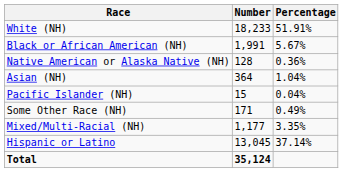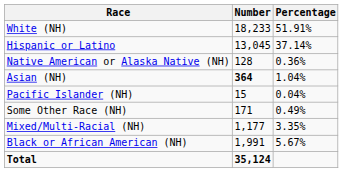 <table class="wikitable">
 <tr>
 <th>Race</th>
 <th>Number</th>
 <th>Percentage</th>
 </tr>
 <tr>
 <td><a href='#'>White</a> (NH)</td>
 <td>18,233</td>
 <td>51.91%</td>
 </tr>
 <tr>
-<td><a href='#'>Black or African American</a> (NH)</td>
-<td>1,991</td>
-<td>5.67%</td>
+<td><a href='#'>Hispanic or Latino</a></td>
+<td>13,045</td>
+<td>37.14%</td>
 </tr>
 <tr>
 <td><a href='#'>Native American</a> or <a href='#'>Alaska Native</a> (NH)</td>
 <td>128</td>
 <td>0.36%</td>
 </tr>
 <tr>
 <td><a href='#'>Asian</a> (NH)</td>
-<td>364</td>
+<td><strong>364</strong></td>
 <td>1.04%</td>
 </tr>
 <tr>
 <td><a href='#'>Pacific Islander</a> (NH)</td>
 <td>15</td>
 <td>0.04%</td>
 </tr>
 <tr>
 <td>Some Other Race (NH)</td>
 <td>171</td>
 <td>0.49%</td>
 </tr>
 <tr>
 <td><a href='#'>Mixed/Multi-Racial</a> (NH)</td>
 <td>1,177</td>
 <td>3.35%</td>
 </tr>
 <tr>
-<td><a href='#'>Hispanic or Latino</a></td>
-<td>13,045</td>
-<td>37.14%</td>
+<td><a href='#'>Black or African American</a> (NH)</td>
+<td>1,991</td>
+<td>5.67%</td>
 </tr>
 <tr>
 <td><strong>Total</strong></td>
 <td><strong>35,124</strong></td>
 <td></td>
 </tr>
 </table>
